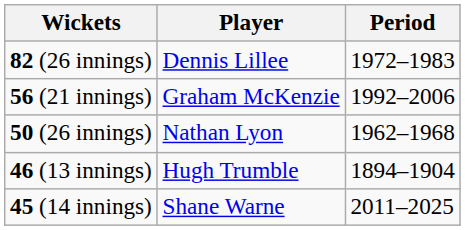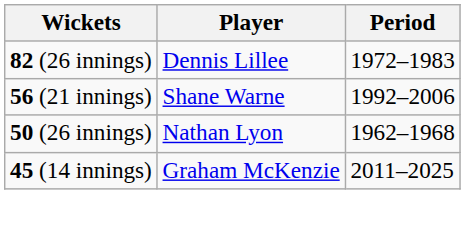 <table class="wikitable">
 <tr>
 <th>Wickets</th>
 <th>Player</th>
 <th>Period</th>
 </tr>
 <tr>
 <td><strong>82</strong> (26 innings)</td>
 <td> <a href='#'>Dennis Lillee</a></td>
 <td>1972–1983</td>
 </tr>
 <tr>
 <td><strong>56</strong> (21 innings)</td>
-<td> <a href='#'>Graham McKenzie</a></td>
+<td> <a href='#'>Shane Warne</a></td>
 <td>1992–2006</td>
 </tr>
 <tr>
 <td><strong>50</strong> (26 innings)</td>
 <td> <a href='#'>Nathan Lyon</a></td>
 <td>1962–1968</td>
 </tr>
 <tr>
-<td><strong>46</strong> (13 innings)</td>
-<td> <a href='#'>Hugh Trumble</a></td>
-<td>1894–1904</td>
-</tr>
-<tr>
 <td><strong>45</strong> (14 innings)</td>
-<td> <a href='#'>Shane Warne</a></td>
+<td> <a href='#'>Graham McKenzie</a></td>
 <td>2011–2025</td>
 </tr>
 </table>
